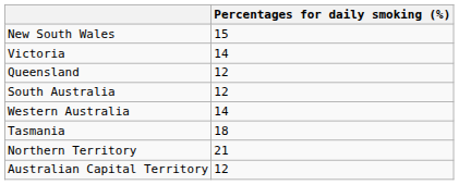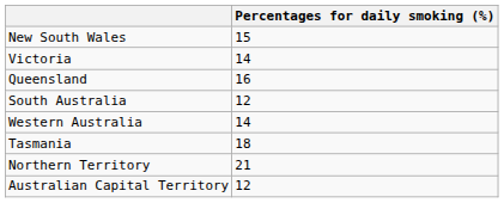 <table class="wikitable">
 <tr>
 <th></th>
 <th>Percentages for daily smoking (%)</th>
 </tr>
 <tr>
 <td>New South Wales</td>
 <td>15</td>
 </tr>
 <tr>
 <td>Victoria</td>
 <td>14</td>
 </tr>
 <tr>
 <td>Queensland</td>
-<td>12</td>
+<td>16</td>
 </tr>
 <tr>
 <td>South Australia</td>
 <td>12</td>
 </tr>
 <tr>
 <td>Western Australia</td>
 <td>14</td>
 </tr>
 <tr>
 <td>Tasmania</td>
 <td>18</td>
 </tr>
 <tr>
 <td>Northern Territory</td>
 <td>21</td>
 </tr>
 <tr>
 <td>Australian Capital Territory</td>
 <td>12</td>
 </tr>
 </table>
